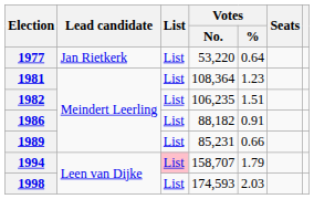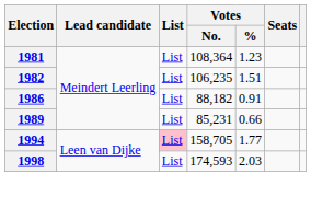 <table class="wikitable" style="text-align:right">
 <tr>
 <th rowspan=2 scope="col">Election</th>
 <th rowspan=2 scope="col">Lead candidate</th>
 <th rowspan=2 scope="col">List</th>
 <th colspan=2 scope="col">Votes</th>
 <th rowspan=2 scope="col">Seats</th>
 <th scope="col" rowspan=2 class="unsortable"></th>
 </tr>
 <tr>
 <th>No.</th>
 <th>%</th>
-</tr>
-<tr>
-<th scope="row"><a href='#'>1977</a></th>
-<td align="left"><a href='#'>Jan Rietkerk</a></td>
-<td align="left"><a href='#'>List</a></td>
-<td>53,220</td>
-<td>0.64</td>
-<td></td>
-<td align="left"></td>
 </tr>
 <tr>
 <th scope="row"><a href='#'>1981</a></th>
 <td align="left" rowspan="4"><a href='#'>Meindert Leerling</a></td>
 <td align="left"><a href='#'>List</a></td>
 <td>108,364</td>
 <td>1.23</td>
 <td></td>
 <td align="left"></td>
 </tr>
 <tr>
 <th scope="row"><a href='#'>1982</a></th>
 <td align="left"><a href='#'>List</a></td>
 <td>106,235</td>
 <td>1.51</td>
 <td></td>
 <td align="left"></td>
 </tr>
 <tr>
 <th scope="row"><a href='#'>1986</a></th>
 <td align="left"><a href='#'>List</a></td>
 <td>88,182</td>
 <td>0.91</td>
 <td></td>
 <td align="left"></td>
 </tr>
 <tr>
 <th scope="row"><a href='#'>1989</a></th>
 <td align="left"><a href='#'>List</a></td>
 <td>85,231</td>
 <td>0.66</td>
 <td></td>
 <td align="left"></td>
 </tr>
 <tr>
 <th scope="row"><a href='#'>1994</a></th>
 <td align="left" rowspan="2"><a href='#'>Leen van Dijke</a></td>
 <td align="left" style="background: pink;"><a href='#'>List</a></td>
-<td>158,707</td>
-<td>1.79</td>
+<td>158,705</td>
+<td>1.77</td>
 <td></td>
 <td align="left"></td>
 </tr>
 <tr>
 <th scope="row"><a href='#'>1998</a></th>
 <td align="left"><a href='#'>List</a></td>
 <td>174,593</td>
 <td>2.03</td>
 <td></td>
 <td align="left"></td>
 </tr>
 </table>
